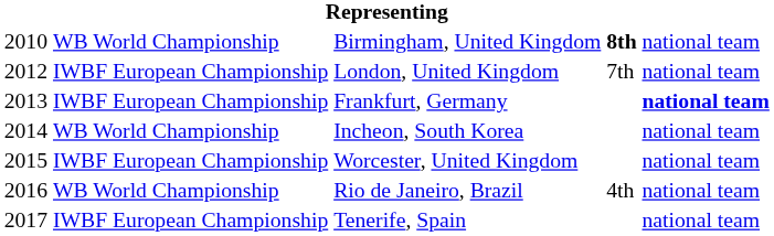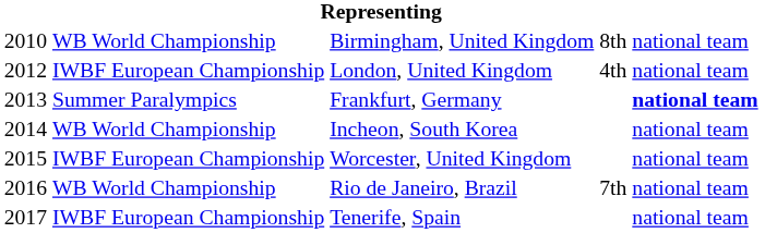 <table>
 <tr>
 <th colspan="6">Representing </th>
 </tr>
 <tr>
 <td>2010</td>
 <td><a href='#'>WB World Championship</a></td>
 <td><a href='#'>Birmingham</a>, <a href='#'>United Kingdom</a></td>
-<td><strong>8th</strong></td>
+<td>8th</td>
 <td><a href='#'>national team</a></td>
 </tr>
 <tr>
 <td>2012</td>
 <td><a href='#'>IWBF European Championship</a></td>
 <td><a href='#'>London</a>, <a href='#'>United Kingdom</a></td>
-<td>7th</td>
+<td>4th</td>
 <td><a href='#'>national team</a></td>
 </tr>
 <tr>
 <td>2013</td>
-<td><a href='#'>IWBF European Championship</a></td>
+<td><a href='#'>Summer Paralympics</a></td>
 <td><a href='#'>Frankfurt</a>, <a href='#'>Germany</a></td>
 <td></td>
 <td><strong><a href='#'>national team</a></strong></td>
 </tr>
 <tr>
 <td>2014</td>
 <td><a href='#'>WB World Championship</a></td>
 <td><a href='#'>Incheon</a>, <a href='#'>South Korea</a></td>
 <td></td>
 <td><a href='#'>national team</a></td>
 </tr>
 <tr>
 <td>2015</td>
 <td><a href='#'>IWBF European Championship</a></td>
 <td><a href='#'>Worcester</a>, <a href='#'>United Kingdom</a></td>
 <td></td>
 <td><a href='#'>national team</a></td>
 </tr>
 <tr>
 <td>2016</td>
 <td><a href='#'>WB World Championship</a></td>
 <td><a href='#'>Rio de Janeiro</a>, <a href='#'>Brazil</a></td>
-<td>4th</td>
+<td>7th</td>
 <td><a href='#'>national team</a></td>
 </tr>
 <tr>
 <td>2017</td>
 <td><a href='#'>IWBF European Championship</a></td>
 <td><a href='#'>Tenerife</a>, <a href='#'>Spain</a></td>
 <td></td>
 <td><a href='#'>national team</a></td>
 </tr>
 </table>
